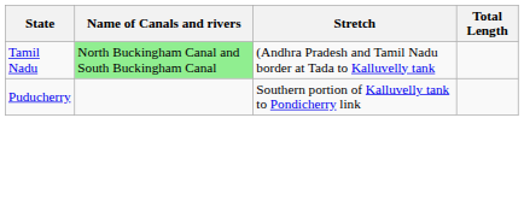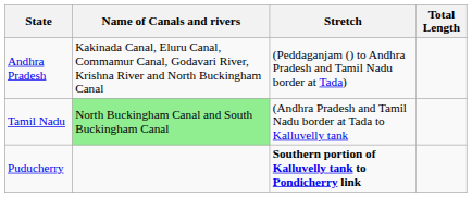 <table class="wikitable">
 <tr>
 <th>State</th>
 <th>Name of Canals and rivers</th>
 <th>Stretch</th>
 <th>Total Length</th>
+</tr>
+<tr>
+<td><a href='#'>Andhra Pradesh</a></td>
+<td>Kakinada Canal, Eluru Canal, Commamur Canal, Godavari River, Krishna River and North Buckingham Canal</td>
+<td>(Peddaganjam () to Andhra Pradesh and Tamil Nadu border at <a href='#'>Tada</a>)</td>
+<td align="right"></td>
 </tr>
 <tr>
 <td><a href='#'>Tamil Nadu</a></td>
 <td style="background: lightgreen;">North Buckingham Canal and South Buckingham Canal</td>
 <td>(Andhra Pradesh and Tamil Nadu border at Tada to <a href='#'>Kalluvelly tank</a></td>
 <td align="right"></td>
 </tr>
 <tr>
 <td><a href='#'>Puducherry</a></td>
 <td></td>
-<td>Southern portion of <a href='#'>Kalluvelly tank</a> to <a href='#'>Pondicherry</a> link</td>
+<td><strong>Southern portion of <a href='#'>Kalluvelly tank</a> to <a href='#'>Pondicherry</a> link</strong></td>
 <td align="right"></td>
 </tr>
 </table>
